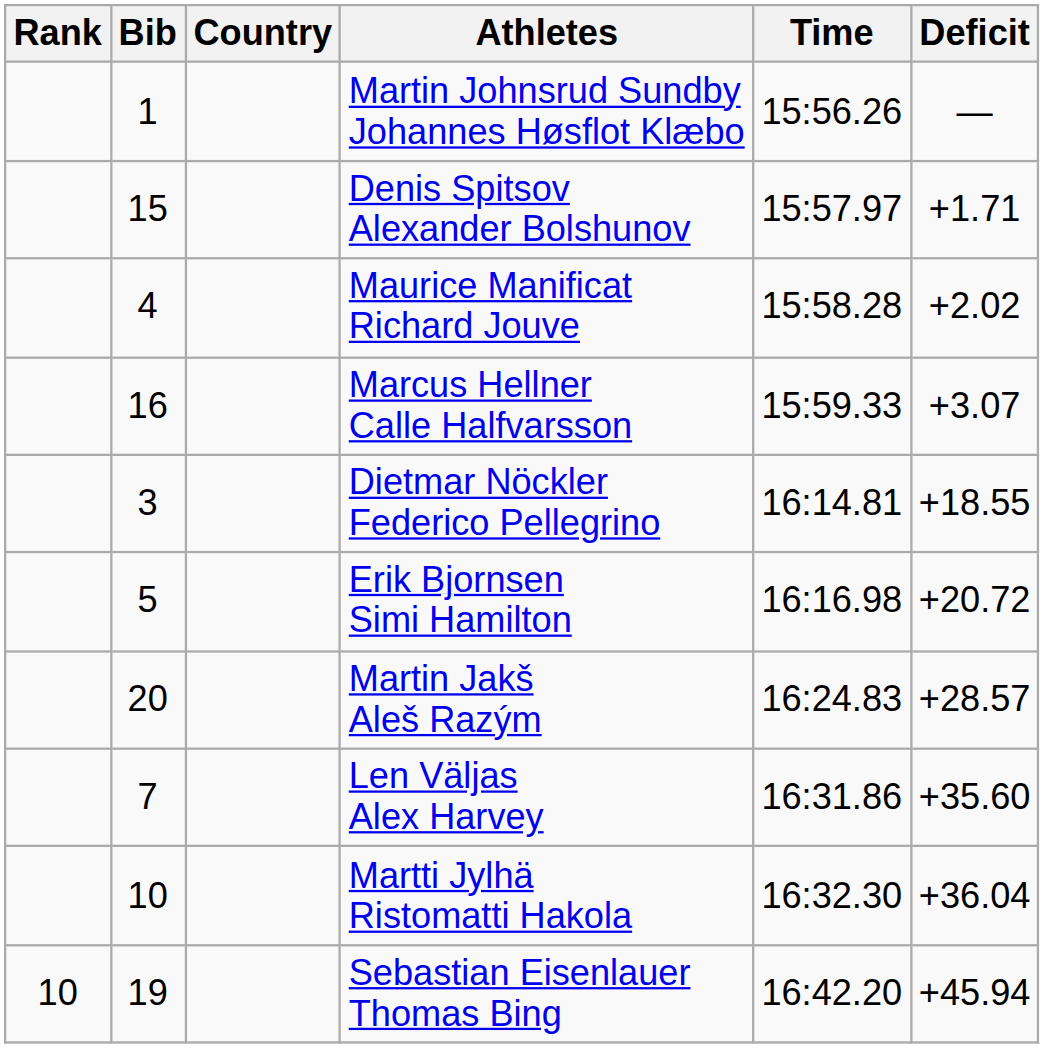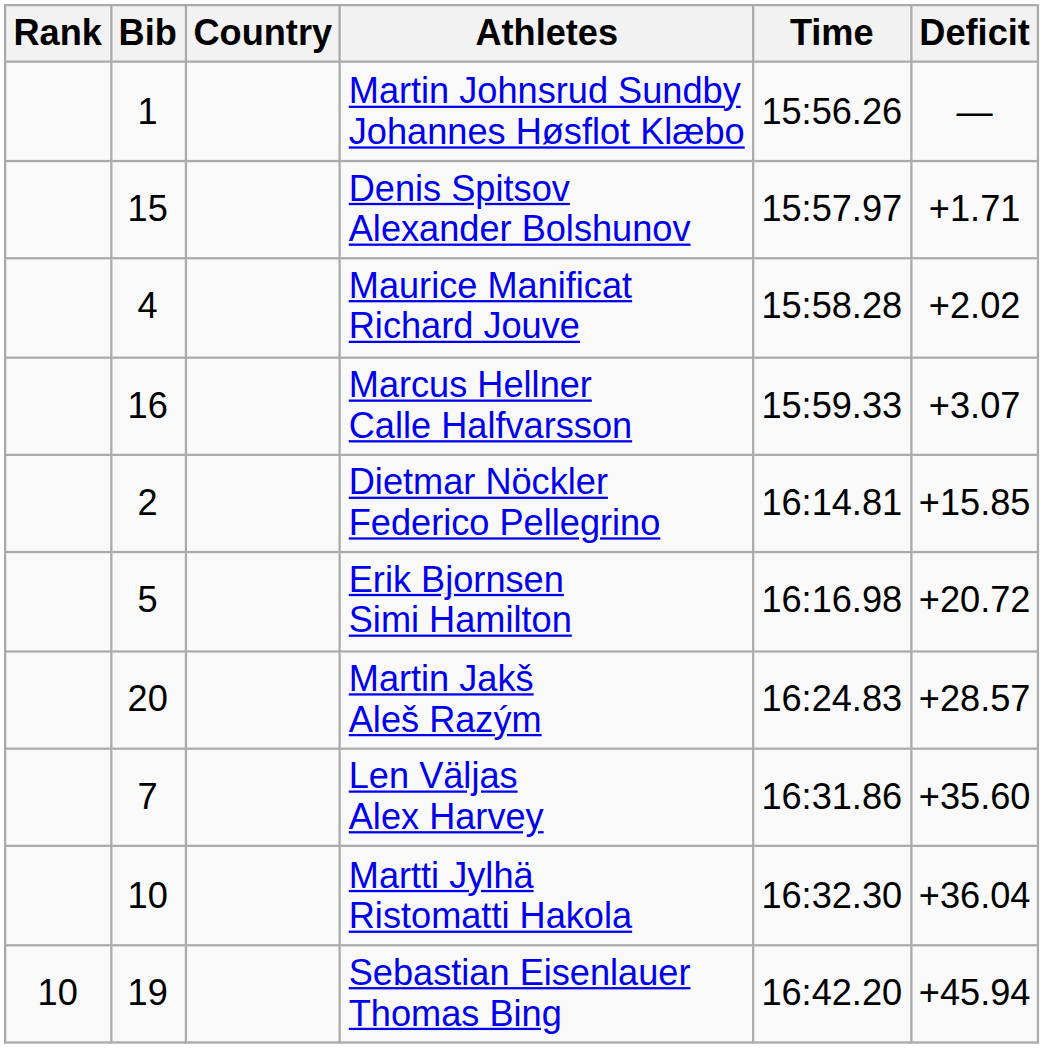 <table class="wikitable sortable" style="text-align:center">
 <tr>
 <th>Rank</th>
 <th>Bib</th>
 <th>Country</th>
 <th>Athletes</th>
 <th>Time</th>
 <th>Deficit</th>
 </tr>
 <tr>
 <td></td>
 <td>1</td>
 <td align="left"></td>
 <td align="left"><a href='#'>Martin Johnsrud Sundby</a><br><a href='#'>Johannes Høsflot Klæbo</a></td>
 <td>15:56.26</td>
 <td>—</td>
 </tr>
 <tr>
 <td></td>
 <td>15</td>
 <td align="left"></td>
 <td align="left"><a href='#'>Denis Spitsov</a><br><a href='#'>Alexander Bolshunov</a></td>
 <td>15:57.97</td>
 <td>+1.71</td>
 </tr>
 <tr>
 <td></td>
 <td>4</td>
 <td align="left"></td>
 <td align="left"><a href='#'>Maurice Manificat</a><br><a href='#'>Richard Jouve</a></td>
 <td>15:58.28</td>
 <td>+2.02</td>
 </tr>
 <tr>
 <td></td>
 <td>16</td>
 <td align="left"></td>
 <td align="left"><a href='#'>Marcus Hellner</a><br><a href='#'>Calle Halfvarsson</a></td>
 <td>15:59.33</td>
 <td>+3.07</td>
 </tr>
 <tr>
 <td></td>
-<td>3</td>
+<td>2</td>
 <td align="left"></td>
 <td align="left"><a href='#'>Dietmar Nöckler</a><br><a href='#'>Federico Pellegrino</a></td>
 <td>16:14.81</td>
-<td>+18.55</td>
+<td>+15.85</td>
 </tr>
 <tr>
 <td></td>
 <td>5</td>
 <td align="left"></td>
 <td align="left"><a href='#'>Erik Bjornsen</a><br><a href='#'>Simi Hamilton</a></td>
 <td>16:16.98</td>
 <td>+20.72</td>
 </tr>
 <tr>
 <td></td>
 <td>20</td>
 <td align="left"></td>
 <td align="left"><a href='#'>Martin Jakš</a><br><a href='#'>Aleš Razým</a></td>
 <td>16:24.83</td>
 <td>+28.57</td>
 </tr>
 <tr>
 <td></td>
 <td>7</td>
 <td align="left"></td>
 <td align="left"><a href='#'>Len Väljas</a><br><a href='#'>Alex Harvey</a></td>
 <td>16:31.86</td>
 <td>+35.60</td>
 </tr>
 <tr>
 <td></td>
 <td>10</td>
 <td align="left"></td>
 <td align="left"><a href='#'>Martti Jylhä</a><br><a href='#'>Ristomatti Hakola</a></td>
 <td>16:32.30</td>
 <td>+36.04</td>
 </tr>
 <tr>
 <td>10</td>
 <td>19</td>
 <td align="left"></td>
 <td align="left"><a href='#'>Sebastian Eisenlauer</a><br><a href='#'>Thomas Bing</a></td>
 <td>16:42.20</td>
 <td>+45.94</td>
 </tr>
 </table>
